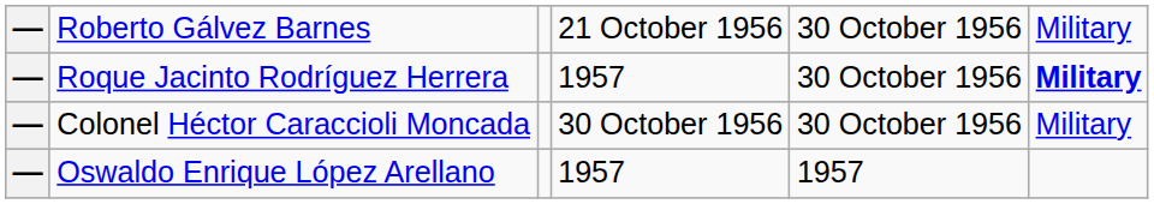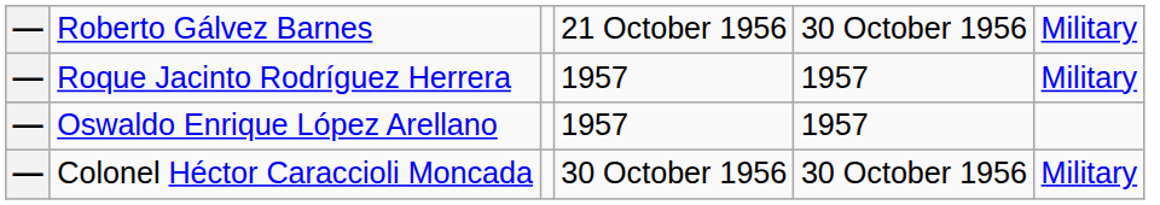 <table class="wikitable">
 <tr>
 <th>—</th>
 <td><a href='#'>Roberto Gálvez Barnes</a></td>
 <td></td>
 <td>21 October 1956</td>
 <td>30 October 1956</td>
 <td><a href='#'>Military</a></td>
 </tr>
 <tr>
 <th>—</th>
 <td><a href='#'>Roque Jacinto Rodríguez Herrera</a></td>
 <td></td>
 <td>1957</td>
-<td>30 October 1956</td>
-<td><strong><a href='#'>Military</a></strong></td>
-</tr>
-<tr>
-<th>—</th>
-<td>Colonel <a href='#'>Héctor Caraccioli Moncada</a></td>
-<td></td>
-<td>30 October 1956</td>
-<td>30 October 1956</td>
+<td>1957</td>
 <td><a href='#'>Military</a></td>
 </tr>
 <tr>
 <th>—</th>
 <td><a href='#'>Oswaldo Enrique López Arellano</a></td>
 <td></td>
 <td>1957</td>
 <td>1957</td>
 <td></td>
 </tr>
+<tr>
+<th>—</th>
+<td>Colonel <a href='#'>Héctor Caraccioli Moncada</a></td>
+<td></td>
+<td>30 October 1956</td>
+<td>30 October 1956</td>
+<td><a href='#'>Military</a></td>
+</tr>
 </table>
